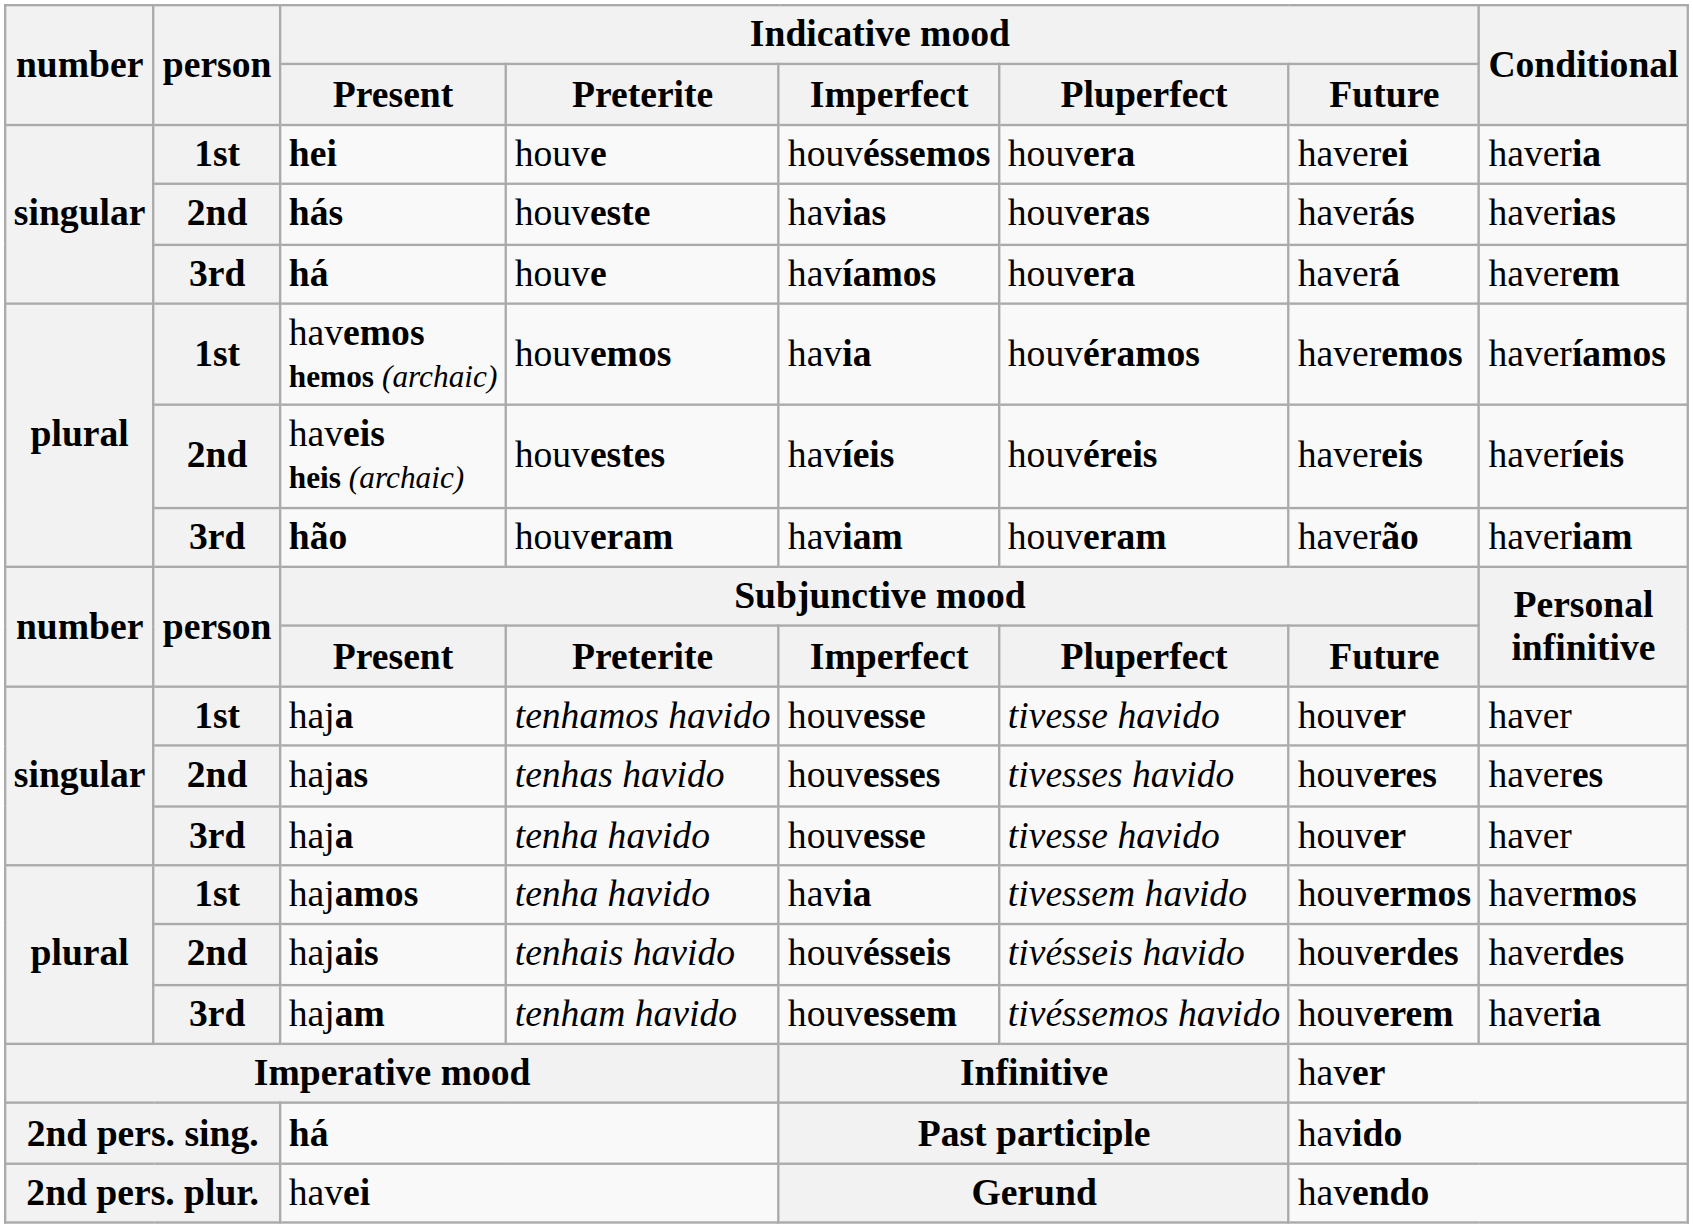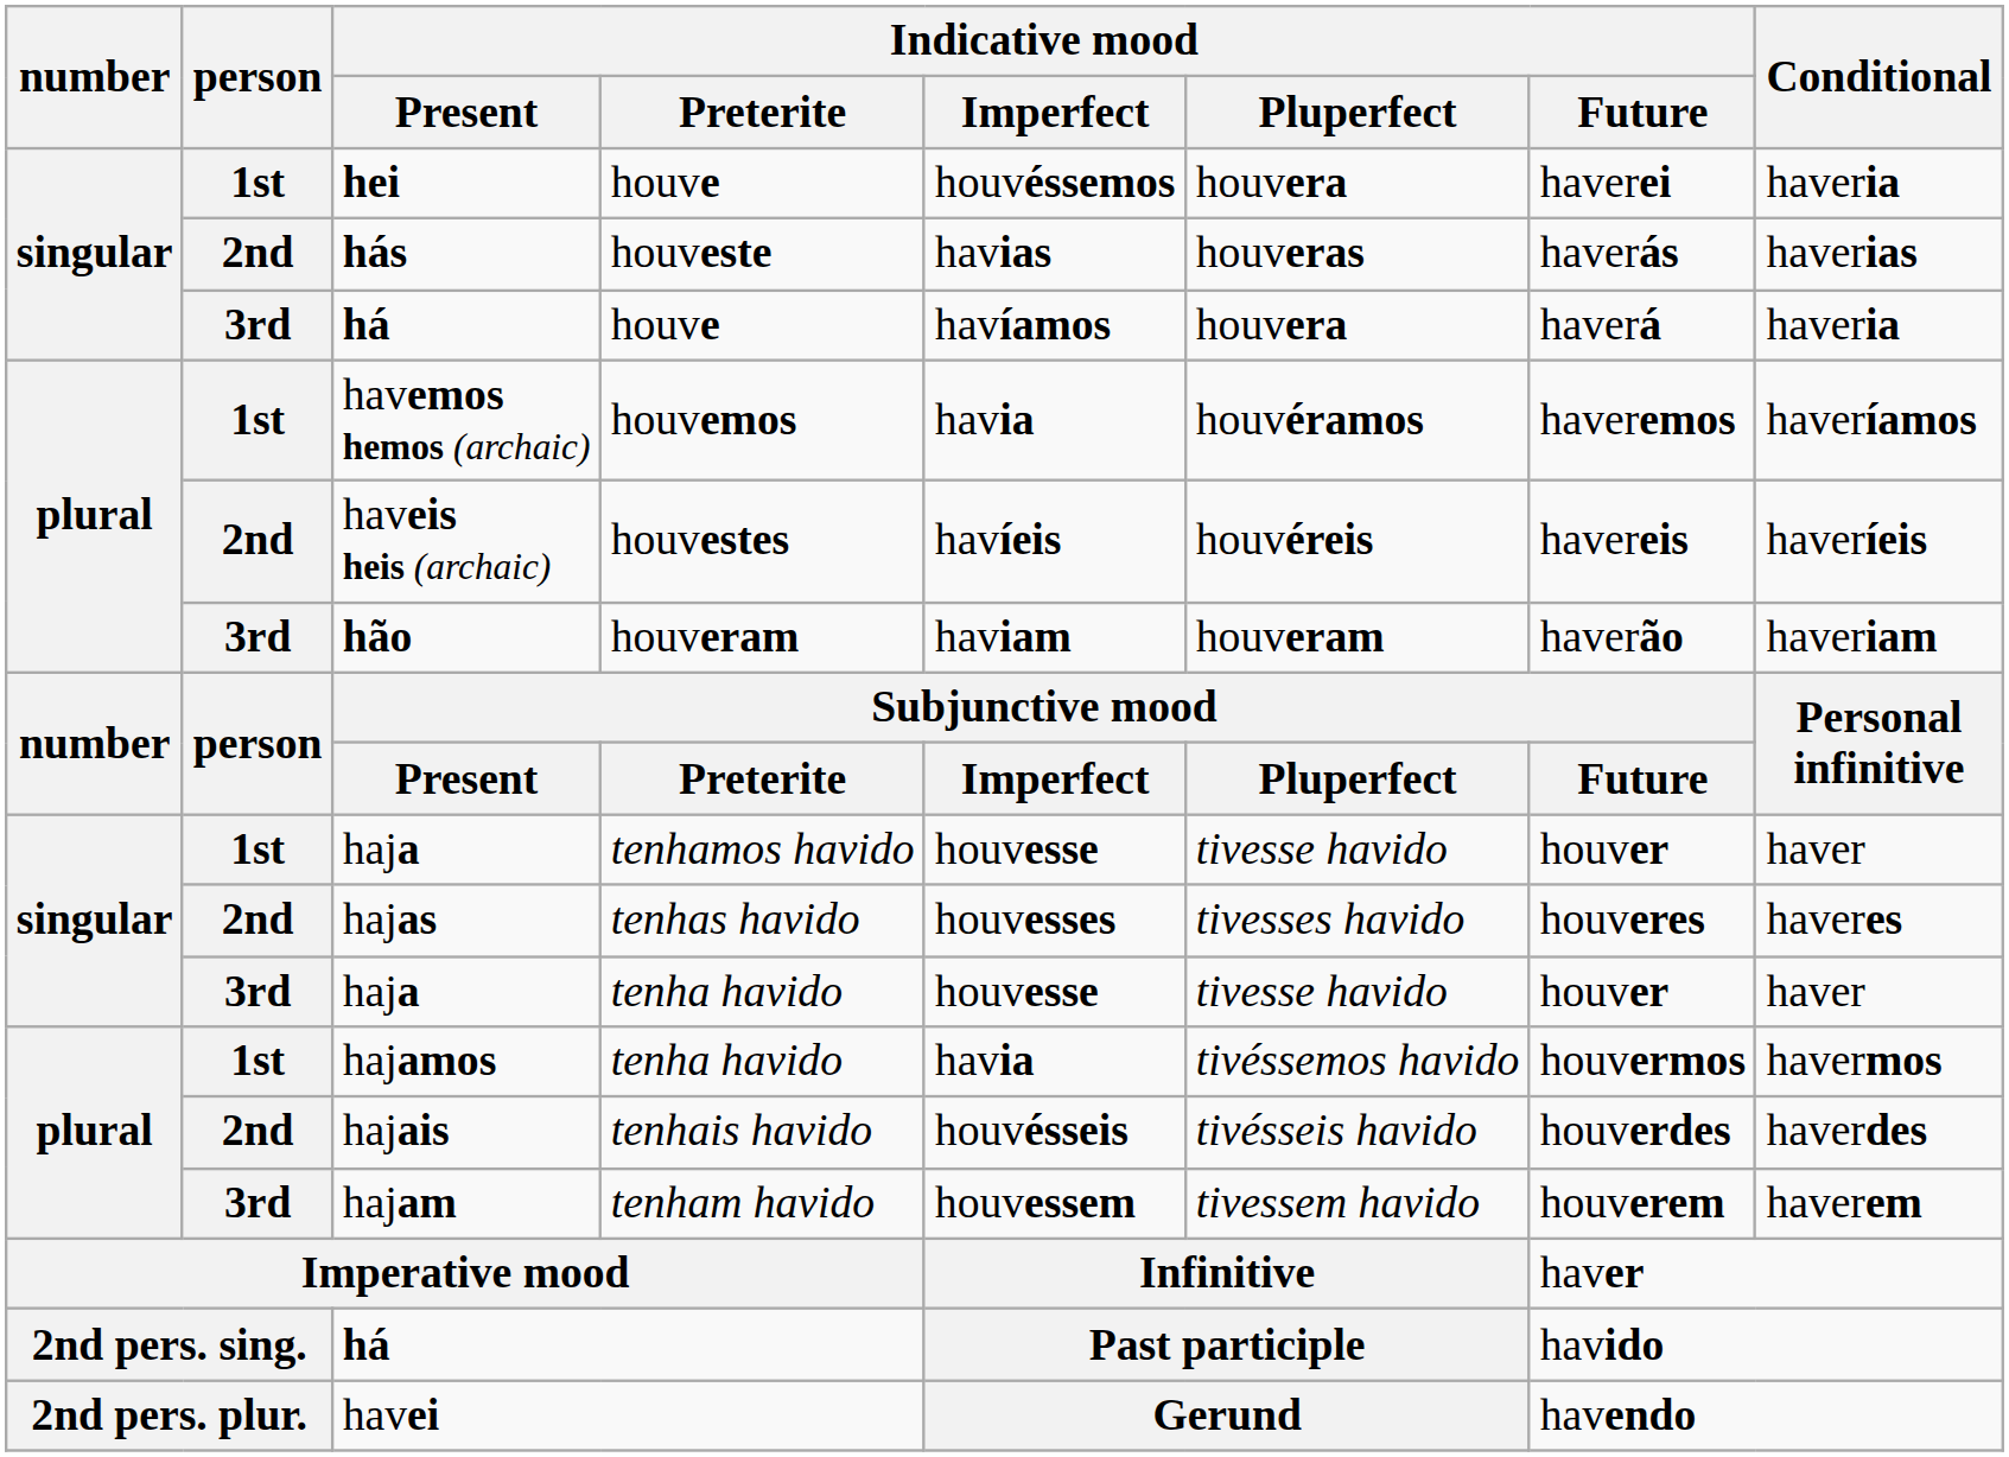 <table class="wikitable">
 <tr>
 <th rowspan="2">number</th>
 <th rowspan="2">person</th>
 <th colspan="5">Indicative mood</th>
 <th rowspan="2">Conditional</th>
 </tr>
 <tr>
 <th>Present</th>
 <th>Preterite</th>
 <th>Imperfect</th>
 <th>Pluperfect</th>
 <th>Future</th>
 </tr>
 <tr>
 <th rowspan="3">singular</th>
 <th>1st</th>
 <td><strong>hei</strong></td>
 <td>houv<strong>e</strong></td>
 <td>houv<strong>éssemos</strong></td>
 <td>houv<strong>era</strong></td>
 <td>haver<strong>ei</strong></td>
 <td>haver<strong>ia</strong></td>
 </tr>
 <tr>
 <th>2nd</th>
 <td><strong>hás</strong></td>
 <td>houv<strong>este</strong></td>
 <td>hav<strong>ias</strong></td>
 <td>houv<strong>eras</strong></td>
 <td>haver<strong>ás</strong></td>
 <td>haver<strong>ias</strong></td>
 </tr>
 <tr>
 <th>3rd</th>
 <td><strong>há</strong></td>
 <td>houv<strong>e</strong></td>
 <td>hav<strong>íamos</strong></td>
 <td>houv<strong>era</strong></td>
 <td>haver<strong>á</strong></td>
-<td>haver<strong>em</strong></td>
+<td>haver<strong>ia</strong></td>
 </tr>
 <tr>
 <th rowspan="3">plural</th>
 <th>1st</th>
 <td>hav<strong>emos</strong><br><small><strong>hemos</strong> <em>(archaic)</em></small></td>
 <td>houv<strong>emos</strong></td>
 <td>hav<strong>ia</strong></td>
 <td>houv<strong>éramos</strong></td>
 <td>haver<strong>emos</strong></td>
 <td>haver<strong>íamos</strong></td>
 </tr>
 <tr>
 <th>2nd</th>
 <td>hav<strong>eis</strong><br><small><strong>heis</strong> <em>(archaic)</em></small></td>
 <td>houv<strong>estes</strong></td>
 <td>hav<strong>íeis</strong></td>
 <td>houv<strong>éreis</strong></td>
 <td>haver<strong>eis</strong></td>
 <td>haver<strong>íeis</strong></td>
 </tr>
 <tr>
 <th>3rd</th>
 <td><strong>hão</strong></td>
 <td>houv<strong>eram</strong></td>
 <td>hav<strong>iam</strong></td>
 <td>houv<strong>eram</strong></td>
 <td>haver<strong>ão</strong></td>
 <td>haver<strong>iam</strong></td>
 </tr>
 <tr>
 <th rowspan="2">number</th>
 <th rowspan="2">person</th>
 <th colspan="5">Subjunctive mood</th>
 <th rowspan="2">Personal <br> infinitive</th>
 </tr>
 <tr>
 <th>Present</th>
 <th>Preterite</th>
 <th>Imperfect</th>
 <th>Pluperfect</th>
 <th>Future</th>
 </tr>
 <tr>
 <th rowspan="3">singular</th>
 <th>1st</th>
 <td>haj<strong>a</strong></td>
 <td><em>tenhamos havido</em></td>
 <td>houv<strong>esse</strong></td>
 <td><em>tivesse havido</em></td>
 <td>houv<strong>er</strong></td>
 <td>haver</td>
 </tr>
 <tr>
 <th>2nd</th>
 <td>haj<strong>as</strong></td>
 <td><em>tenhas havido</em></td>
 <td>houv<strong>esses</strong></td>
 <td><em>tivesses havido</em></td>
 <td>houv<strong>eres</strong></td>
 <td>haver<strong>es</strong></td>
 </tr>
 <tr>
 <th>3rd</th>
 <td>haj<strong>a</strong></td>
 <td><em>tenha havido</em></td>
 <td>houv<strong>esse</strong></td>
 <td><em>tivesse havido</em></td>
 <td>houv<strong>er</strong></td>
 <td>haver</td>
 </tr>
 <tr>
 <th rowspan="3">plural</th>
 <th>1st</th>
 <td>haj<strong>amos</strong></td>
 <td><em>tenha havido</em></td>
 <td>hav<strong>ia</strong></td>
-<td><em>tivessem havido</em></td>
+<td><em>tivéssemos havido</em></td>
 <td>houv<strong>ermos</strong></td>
 <td>haver<strong>mos</strong></td>
 </tr>
 <tr>
 <th>2nd</th>
 <td>haj<strong>ais</strong></td>
 <td><em>tenhais havido</em></td>
 <td>houv<strong>ésseis</strong></td>
 <td><em>tivésseis havido</em></td>
 <td>houv<strong>erdes</strong></td>
 <td>haver<strong>des</strong></td>
 </tr>
 <tr>
 <th>3rd</th>
 <td>haj<strong>am</strong></td>
 <td><em>tenham havido</em></td>
 <td>houv<strong>essem</strong></td>
-<td><em>tivéssemos havido</em></td>
+<td><em>tivessem havido</em></td>
 <td>houv<strong>erem</strong></td>
-<td>haver<strong>ia</strong></td>
+<td>haver<strong>em</strong></td>
 </tr>
 <tr align=left>
 <th colspan="4">Imperative mood</th>
 <th colspan="2">Infinitive</th>
 <td colspan="2">hav<strong>er</strong></td>
 </tr>
 <tr align=left>
 <th colspan="2">2nd pers. sing.</th>
 <td colspan="2"><strong>há</strong></td>
 <th colspan="2">Past participle</th>
 <td colspan="2">hav<strong>ido</strong></td>
 </tr>
 <tr align=left>
 <th colspan="2">2nd pers. plur.</th>
 <td colspan="2">hav<strong>ei</strong></td>
 <th colspan="2">Gerund</th>
 <td colspan="2">hav<strong>endo</strong></td>
 </tr>
 </table>
